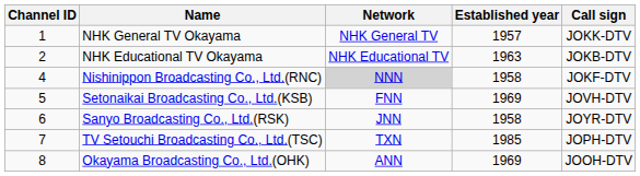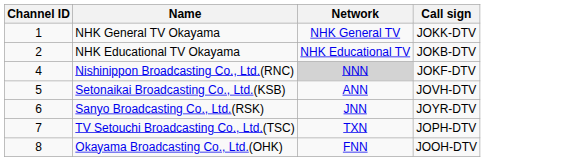 <table class=wikitable>
 <tr>
 <th>Channel ID</th>
 <th>Name</th>
 <th>Network</th>
-<th>Established year</th>
 <th>Call sign</th>
 </tr>
 <tr>
 <td align=center>1</td>
 <td>NHK General TV Okayama</td>
 <td align=center><a href='#'>NHK General TV</a></td>
-<td align=center>1957</td>
 <td align=center>JOKK-DTV</td>
 </tr>
 <tr>
 <td align=center>2</td>
 <td>NHK Educational TV Okayama</td>
 <td align=center><a href='#'>NHK Educational TV</a></td>
-<td align=center>1963</td>
 <td align=center>JOKB-DTV</td>
 </tr>
 <tr>
 <td align=center>4</td>
 <td><a href='#'>Nishinippon Broadcasting Co., Ltd.</a>(RNC)</td>
 <td align=center style="background: lightgrey;"><a href='#'>NNN</a></td>
-<td align=center>1958</td>
 <td align=center>JOKF-DTV</td>
 </tr>
 <tr>
 <td align=center>5</td>
 <td><a href='#'>Setonaikai Broadcasting Co., Ltd.</a>(KSB)</td>
-<td align=center><a href='#'>FNN</a></td>
-<td align=center>1969</td>
+<td align=center><a href='#'>ANN</a></td>
 <td align=center>JOVH-DTV</td>
 </tr>
 <tr>
 <td align=center>6</td>
 <td><a href='#'>Sanyo Broadcasting Co., Ltd.</a>(RSK)</td>
 <td align=center><a href='#'>JNN</a></td>
-<td align=center>1958</td>
 <td align=center>JOYR-DTV</td>
 </tr>
 <tr>
 <td align=center>7</td>
 <td><a href='#'>TV Setouchi Broadcasting Co., Ltd.</a>(TSC)</td>
 <td align=center><a href='#'>TXN</a></td>
-<td align=center>1985</td>
 <td align=center>JOPH-DTV</td>
 </tr>
 <tr>
 <td align=center>8</td>
 <td><a href='#'>Okayama Broadcasting Co., Ltd.</a>(OHK)</td>
-<td align=center><a href='#'>ANN</a></td>
-<td align=center>1969</td>
+<td align=center><a href='#'>FNN</a></td>
 <td align=center>JOOH-DTV</td>
 </tr>
 </table>
